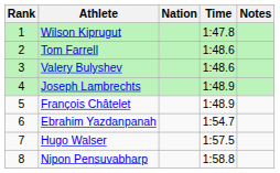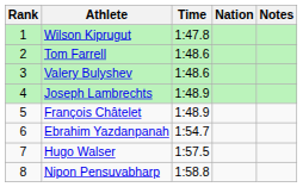 <table class="wikitable sortable" style="text-align:center">
 <tr>
 <th>Rank</th>
 <th>Athlete</th>
+<th>Time</th>
 <th>Nation</th>
-<th>Time</th>
 <th>Notes</th>
 </tr>
 <tr bgcolor=bbf3bb>
 <td>1</td>
 <td align=left><a href='#'>Wilson Kiprugut</a></td>
+<td>1:47.8</td>
 <td align=left></td>
-<td>1:47.8</td>
 <td></td>
 </tr>
 <tr bgcolor=bbf3bb>
 <td>2</td>
 <td align=left><a href='#'>Tom Farrell</a></td>
+<td>1:48.6</td>
 <td align=left></td>
-<td>1:48.6</td>
 <td></td>
 </tr>
 <tr bgcolor=bbf3bb>
 <td>3</td>
 <td align=left><a href='#'>Valery Bulyshev</a></td>
+<td>1:48.6</td>
 <td align=left></td>
-<td>1:48.6</td>
 <td></td>
 </tr>
 <tr bgcolor=bbf3bb>
 <td>4</td>
 <td align=left><a href='#'>Joseph Lambrechts</a></td>
+<td>1:48.9</td>
 <td align=left></td>
-<td>1:48.9</td>
 <td></td>
 </tr>
 <tr>
 <td>5</td>
 <td align=left><a href='#'>François Châtelet</a></td>
+<td>1:48.9</td>
 <td align=left></td>
-<td>1:48.9</td>
 <td></td>
 </tr>
 <tr>
 <td>6</td>
 <td align=left><a href='#'>Ebrahim Yazdanpanah</a></td>
+<td>1:54.7</td>
 <td align=left></td>
-<td>1:54.7</td>
 <td></td>
 </tr>
 <tr>
 <td>7</td>
 <td align=left><a href='#'>Hugo Walser</a></td>
+<td>1:57.5</td>
 <td align=left></td>
-<td>1:57.5</td>
 <td></td>
 </tr>
 <tr>
 <td>8</td>
 <td align=left><a href='#'>Nipon Pensuvabharp</a></td>
+<td>1:58.8</td>
 <td align=left></td>
-<td>1:58.8</td>
 <td></td>
 </tr>
 </table>
